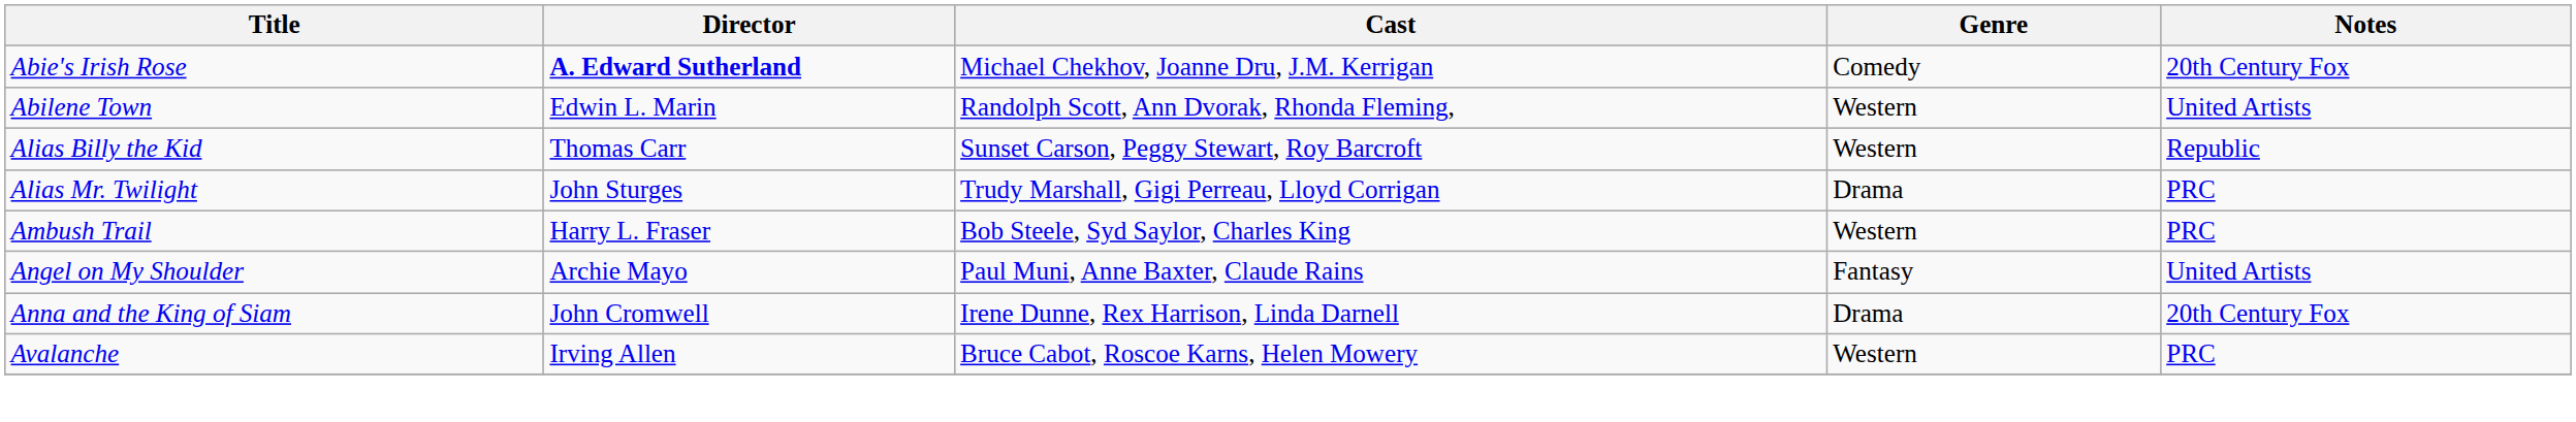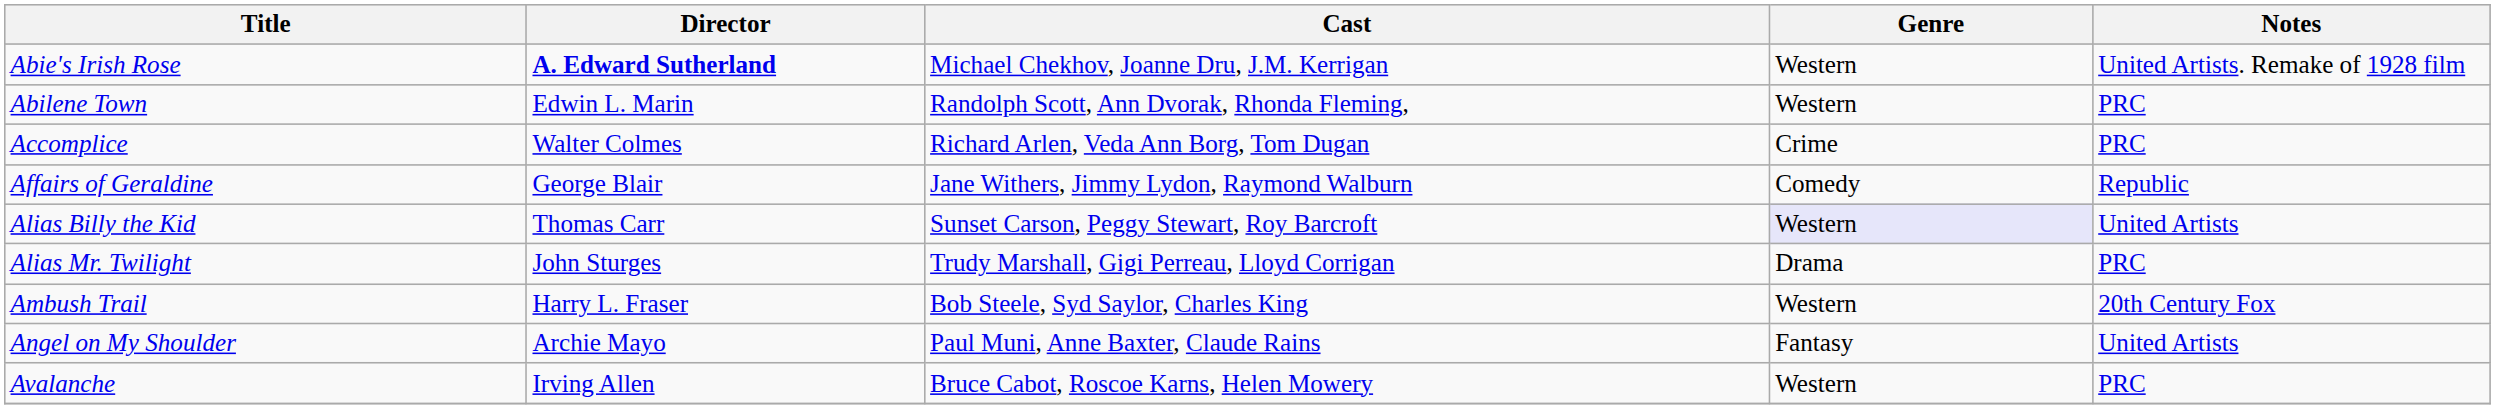 <table class="wikitable" style="width:100%;">
 <tr>
 <th style="width:21%;">Title</th>
 <th style="width:16%;">Director</th>
 <th style="width:34%;">Cast</th>
 <th style="width:13%;">Genre</th>
 <th style="width:16%;">Notes</th>
 </tr>
 <tr>
 <td><em><a href='#'>Abie's Irish Rose</a></em></td>
 <td><strong><a href='#'>A. Edward Sutherland</a></strong></td>
 <td><a href='#'>Michael Chekhov</a>, <a href='#'>Joanne Dru</a>, <a href='#'>J.M. Kerrigan</a></td>
-<td>Comedy</td>
-<td><a href='#'>20th Century Fox</a></td>
+<td>Western</td>
+<td><a href='#'>United Artists</a>. Remake of <a href='#'>1928 film</a></td>
 </tr>
 <tr>
 <td><em><a href='#'>Abilene Town</a></em></td>
 <td><a href='#'>Edwin L. Marin</a></td>
 <td><a href='#'>Randolph Scott</a>, <a href='#'>Ann Dvorak</a>, <a href='#'>Rhonda Fleming</a>,</td>
 <td>Western</td>
-<td><a href='#'>United Artists</a></td>
+<td><a href='#'>PRC</a></td>
+</tr>
+<tr>
+<td><em><a href='#'>Accomplice</a></em></td>
+<td><a href='#'>Walter Colmes</a></td>
+<td><a href='#'>Richard Arlen</a>, <a href='#'>Veda Ann Borg</a>, <a href='#'>Tom Dugan</a></td>
+<td>Crime</td>
+<td><a href='#'>PRC</a></td>
+</tr>
+<tr>
+<td><em><a href='#'>Affairs of Geraldine</a></em></td>
+<td><a href='#'>George Blair</a></td>
+<td><a href='#'>Jane Withers</a>, <a href='#'>Jimmy Lydon</a>, <a href='#'>Raymond Walburn</a></td>
+<td>Comedy</td>
+<td><a href='#'>Republic</a></td>
 </tr>
 <tr>
 <td><em><a href='#'>Alias Billy the Kid</a></em></td>
 <td><a href='#'>Thomas Carr</a></td>
 <td><a href='#'>Sunset Carson</a>, <a href='#'>Peggy Stewart</a>, <a href='#'>Roy Barcroft</a></td>
-<td>Western</td>
-<td><a href='#'>Republic</a></td>
+<td style="background: lavender;">Western</td>
+<td><a href='#'>United Artists</a></td>
 </tr>
 <tr>
 <td><em><a href='#'>Alias Mr. Twilight</a></em></td>
 <td><a href='#'>John Sturges</a></td>
 <td><a href='#'>Trudy Marshall</a>, <a href='#'>Gigi Perreau</a>, <a href='#'>Lloyd Corrigan</a></td>
 <td>Drama</td>
 <td><a href='#'>PRC</a></td>
 </tr>
 <tr>
 <td><em><a href='#'>Ambush Trail</a></em></td>
 <td><a href='#'>Harry L. Fraser</a></td>
 <td><a href='#'>Bob Steele</a>, <a href='#'>Syd Saylor</a>, <a href='#'>Charles King</a></td>
 <td>Western</td>
-<td><a href='#'>PRC</a></td>
+<td><a href='#'>20th Century Fox</a></td>
 </tr>
 <tr>
 <td><em><a href='#'>Angel on My Shoulder</a></em></td>
 <td><a href='#'>Archie Mayo</a></td>
 <td><a href='#'>Paul Muni</a>, <a href='#'>Anne Baxter</a>, <a href='#'>Claude Rains</a></td>
 <td>Fantasy</td>
 <td><a href='#'>United Artists</a></td>
-</tr>
-<tr>
-<td><em><a href='#'>Anna and the King of Siam</a></em></td>
-<td><a href='#'>John Cromwell</a></td>
-<td><a href='#'>Irene Dunne</a>, <a href='#'>Rex Harrison</a>, <a href='#'>Linda Darnell</a></td>
-<td>Drama</td>
-<td><a href='#'>20th Century Fox</a></td>
 </tr>
 <tr>
 <td><em><a href='#'>Avalanche</a></em></td>
 <td><a href='#'>Irving Allen</a></td>
 <td><a href='#'>Bruce Cabot</a>, <a href='#'>Roscoe Karns</a>, <a href='#'>Helen Mowery</a></td>
 <td>Western</td>
 <td><a href='#'>PRC</a></td>
 </tr>
 <tr>
 </tr>
 </table>
